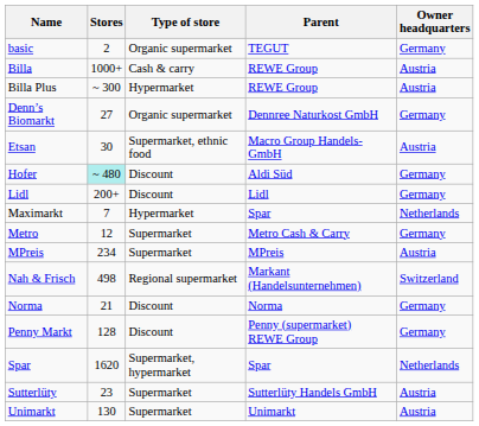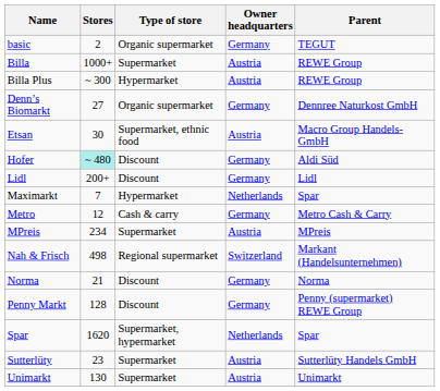 <table class="wikitable sortable">
 <tr>
 <th>Name</th>
 <th data-sort-type="number">Stores</th>
 <th>Type of store</th>
+<th>Owner<br> headquarters</th>
 <th>Parent</th>
-<th>Owner<br> headquarters</th>
 </tr>
 <tr>
 <td><a href='#'>basic</a></td>
 <td align="center">2</td>
 <td>Organic supermarket</td>
+<td><a href='#'>Germany</a></td>
 <td><a href='#'>TEGUT</a></td>
-<td><a href='#'>Germany</a></td>
 </tr>
 <tr>
 <td><a href='#'>Billa</a></td>
 <td align="center">1000+</td>
-<td>Cash & carry</td>
+<td>Supermarket</td>
+<td><a href='#'>Austria</a></td>
 <td><a href='#'>REWE Group</a></td>
-<td><a href='#'>Austria</a></td>
 </tr>
 <tr>
 <td>Billa Plus</td>
 <td align="center" data-sort-value="300">~ 300</td>
 <td>Hypermarket</td>
+<td><a href='#'>Austria</a></td>
 <td><a href='#'>REWE Group</a></td>
-<td><a href='#'>Austria</a></td>
 </tr>
 <tr>
 <td><a href='#'>Denn’s Biomarkt</a></td>
 <td align="center">27</td>
 <td>Organic supermarket</td>
+<td><a href='#'>Germany</a></td>
 <td><a href='#'>Dennree Naturkost GmbH</a></td>
-<td><a href='#'>Germany</a></td>
 </tr>
 <tr>
 <td><a href='#'>Etsan</a></td>
 <td align="center">30</td>
 <td>Supermarket, ethnic food</td>
+<td><a href='#'>Austria</a></td>
 <td><a href='#'>Macro Group Handels-GmbH</a></td>
-<td><a href='#'>Austria</a></td>
 </tr>
 <tr>
 <td><a href='#'>Hofer</a></td>
 <td align="center"  data-sort-value="480" style="background: paleturquoise;">~ 480</td>
 <td>Discount</td>
+<td><a href='#'>Germany</a></td>
 <td><a href='#'>Aldi Süd</a></td>
-<td><a href='#'>Germany</a></td>
 </tr>
 <tr>
 <td><a href='#'>Lidl</a></td>
 <td align="center">200+</td>
 <td>Discount</td>
+<td><a href='#'>Germany</a></td>
 <td><a href='#'>Lidl</a></td>
-<td><a href='#'>Germany</a></td>
 </tr>
 <tr>
 <td>Maximarkt</td>
 <td align="center">7</td>
 <td>Hypermarket</td>
+<td><a href='#'>Netherlands</a></td>
 <td><a href='#'>Spar</a></td>
-<td><a href='#'>Netherlands</a></td>
 </tr>
 <tr>
 <td><a href='#'>Metro</a></td>
 <td align="center">12</td>
-<td>Supermarket</td>
+<td>Cash & carry</td>
+<td><a href='#'>Germany</a></td>
 <td><a href='#'>Metro Cash & Carry</a></td>
-<td><a href='#'>Germany</a></td>
 </tr>
 <tr>
 <td><a href='#'>MPreis</a></td>
 <td align="center">234</td>
 <td>Supermarket</td>
+<td><a href='#'>Austria</a></td>
 <td><a href='#'>MPreis</a></td>
-<td><a href='#'>Austria</a></td>
 </tr>
 <tr>
 <td><a href='#'>Nah & Frisch</a></td>
 <td align="center" data-sort-value="498">498</td>
 <td>Regional supermarket</td>
+<td><a href='#'>Switzerland</a></td>
 <td><a href='#'>Markant (Handelsunternehmen)</a></td>
-<td><a href='#'>Switzerland</a></td>
 </tr>
 <tr>
 <td><a href='#'>Norma</a></td>
 <td align="center">21</td>
 <td>Discount</td>
+<td><a href='#'>Germany</a></td>
 <td><a href='#'>Norma</a></td>
-<td><a href='#'>Germany</a></td>
 </tr>
 <tr>
 <td><a href='#'>Penny Markt</a></td>
 <td align="center">128</td>
 <td>Discount</td>
+<td><a href='#'>Germany</a></td>
 <td><a href='#'>Penny (supermarket)</a> <br> <a href='#'>REWE Group</a></td>
-<td><a href='#'>Germany</a></td>
 </tr>
 <tr>
 <td><a href='#'>Spar</a></td>
 <td align="center">1620</td>
 <td>Supermarket, hypermarket</td>
+<td><a href='#'>Netherlands</a></td>
 <td><a href='#'>Spar</a></td>
-<td><a href='#'>Netherlands</a></td>
 </tr>
 <tr>
 <td><a href='#'>Sutterlüty</a></td>
 <td align="center">23</td>
 <td>Supermarket</td>
+<td><a href='#'>Austria</a></td>
 <td><a href='#'>Sutterlüty Handels GmbH</a></td>
-<td><a href='#'>Austria</a></td>
 </tr>
 <tr>
 <td><a href='#'>Unimarkt</a></td>
 <td align="center">130</td>
 <td>Supermarket</td>
+<td><a href='#'>Austria</a></td>
 <td><a href='#'>Unimarkt</a></td>
-<td><a href='#'>Austria</a></td>
 </tr>
 </table>
